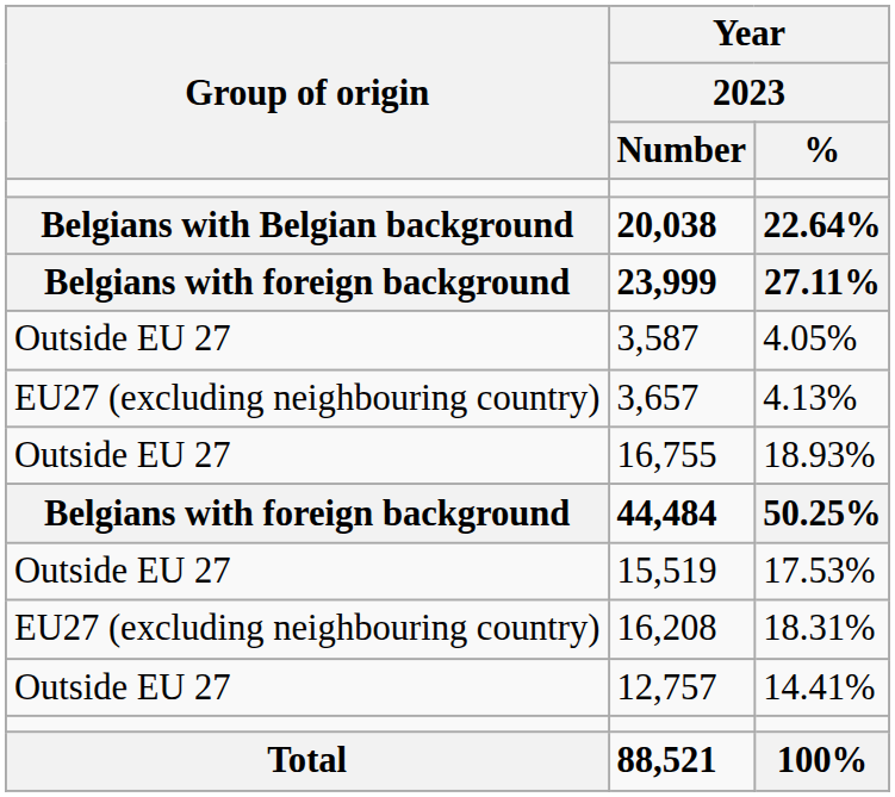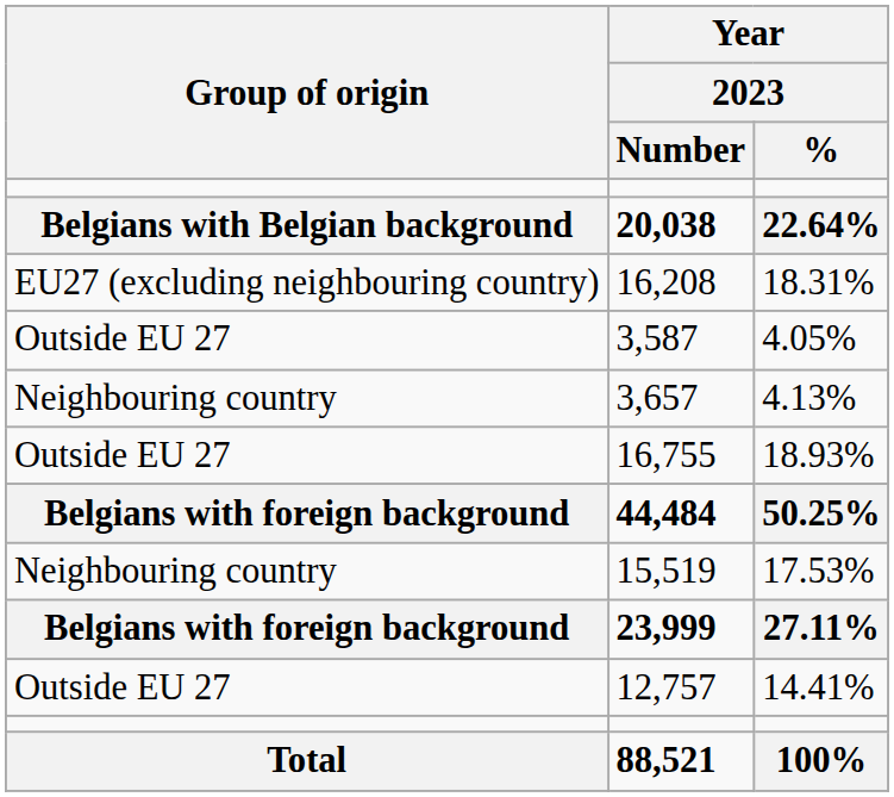 <table class="wikitable sortable mw-collapsible">
 <tr>
 <th rowspan="3">Group of origin</th>
 <th colspan="2">Year</th>
 </tr>
 <tr>
 <th colspan="2">2023</th>
 </tr>
 <tr>
 <th>Number</th>
 <th>%</th>
 </tr>
 <tr>
 <td></td>
 <td></td>
 <td></td>
 </tr>
 <tr>
 <th>Belgians with Belgian background</th>
 <td><strong>20,038</strong></td>
 <th>22.64%</th>
 </tr>
 <tr>
-<th>Belgians with foreign background</th>
-<td><strong>23,999</strong></td>
-<th>27.11%</th>
+<td>EU27 (excluding neighbouring country)</td>
+<td>16,208</td>
+<td>18.31%</td>
 </tr>
 <tr>
 <td>Outside EU 27</td>
 <td>3,587</td>
 <td>4.05%</td>
 </tr>
 <tr>
-<td>EU27 (excluding neighbouring country)</td>
+<td>Neighbouring country</td>
 <td>3,657</td>
 <td>4.13%</td>
 </tr>
 <tr>
 <td>Outside EU 27</td>
 <td>16,755</td>
 <td>18.93%</td>
 </tr>
 <tr>
 <th>Belgians with foreign background</th>
 <td><strong>44,484</strong></td>
 <th>50.25%</th>
 </tr>
 <tr>
-<td>Outside EU 27</td>
+<td>Neighbouring country</td>
 <td>15,519</td>
 <td>17.53%</td>
 </tr>
 <tr>
-<td>EU27 (excluding neighbouring country)</td>
-<td>16,208</td>
-<td>18.31%</td>
+<th>Belgians with foreign background</th>
+<td><strong>23,999</strong></td>
+<th>27.11%</th>
 </tr>
 <tr>
 <td>Outside EU 27</td>
 <td>12,757</td>
 <td>14.41%</td>
 </tr>
 <tr>
 <td></td>
 <td></td>
 <td></td>
 </tr>
 <tr>
 <th>Total</th>
 <td><strong>88,521</strong></td>
 <th>100%</th>
 </tr>
 </table>
